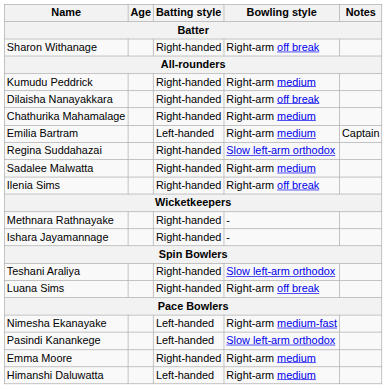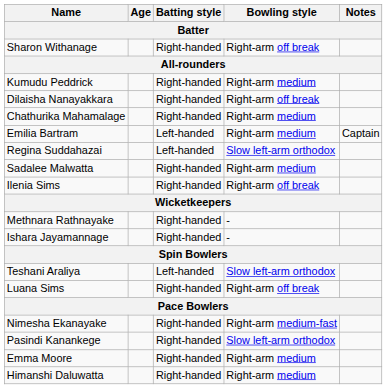 <table class="wikitable">
 <tr>
 <th>Name</th>
 <th>Age</th>
 <th>Batting style</th>
 <th>Bowling style</th>
 <th>Notes</th>
 </tr>
 <tr>
 <th colspan="5">Batter</th>
 </tr>
 <tr>
 <td>Sharon Withanage</td>
 <td></td>
 <td>Right-handed</td>
 <td>Right-arm <a href='#'>off break</a></td>
 <td></td>
 </tr>
 <tr>
 <th colspan="5">All-rounders</th>
 </tr>
 <tr>
 <td>Kumudu Peddrick</td>
 <td></td>
 <td>Right-handed</td>
 <td>Right-arm <a href='#'>medium</a></td>
 <td></td>
 </tr>
 <tr>
 <td>Dilaisha Nanayakkara</td>
 <td></td>
 <td>Right-handed</td>
 <td>Right-arm <a href='#'>off break</a></td>
 <td></td>
 </tr>
 <tr>
 <td>Chathurika Mahamalage</td>
 <td></td>
 <td>Right-handed</td>
 <td>Right-arm <a href='#'>medium</a></td>
 <td></td>
 </tr>
 <tr>
 <td>Emilia Bartram</td>
 <td></td>
 <td>Left-handed</td>
 <td>Right-arm <a href='#'>medium</a></td>
 <td>Captain</td>
 </tr>
 <tr>
 <td>Regina Suddahazai</td>
 <td></td>
-<td>Right-handed</td>
+<td>Left-handed</td>
 <td><a href='#'>Slow left-arm orthodox</a></td>
 <td></td>
 </tr>
 <tr>
 <td>Sadalee Malwatta</td>
 <td></td>
 <td>Right-handed</td>
 <td>Right-arm <a href='#'>medium</a></td>
 <td></td>
 </tr>
 <tr>
 <td>Ilenia Sims</td>
 <td></td>
 <td>Right-handed</td>
 <td>Right-arm <a href='#'>off break</a></td>
 <td></td>
 </tr>
 <tr>
 <th colspan="5">Wicketkeepers</th>
 </tr>
 <tr>
 <td>Methnara Rathnayake</td>
 <td></td>
 <td>Right-handed</td>
 <td>-</td>
 <td></td>
 </tr>
 <tr>
 <td>Ishara Jayamannage</td>
 <td></td>
 <td>Right-handed</td>
 <td>-</td>
 <td></td>
 </tr>
 <tr>
 <th colspan="5">Spin Bowlers</th>
 </tr>
 <tr>
 <td>Teshani Araliya</td>
 <td></td>
-<td>Right-handed</td>
+<td>Left-handed</td>
 <td><a href='#'>Slow left-arm orthodox</a></td>
 <td></td>
 </tr>
 <tr>
 <td>Luana Sims</td>
 <td></td>
 <td>Right-handed</td>
 <td>Right-arm <a href='#'>off break</a></td>
 <td></td>
 </tr>
 <tr>
 <th colspan="5">Pace Bowlers</th>
 </tr>
 <tr>
 <td>Nimesha Ekanayake</td>
 <td></td>
-<td>Left-handed</td>
+<td>Right-handed</td>
 <td>Right-arm <a href='#'>medium-fast</a></td>
 <td></td>
 </tr>
 <tr>
 <td>Pasindi Kanankege</td>
 <td></td>
-<td>Left-handed</td>
+<td>Right-handed</td>
 <td><a href='#'>Slow left-arm orthodox</a></td>
 <td></td>
 </tr>
 <tr>
 <td>Emma Moore</td>
 <td></td>
 <td>Right-handed</td>
 <td>Right-arm <a href='#'>medium</a></td>
 <td></td>
 </tr>
 <tr>
 <td>Himanshi Daluwatta</td>
 <td></td>
-<td>Left-handed</td>
+<td>Right-handed</td>
 <td>Right-arm <a href='#'>medium</a></td>
 <td></td>
 </tr>
 </table>
